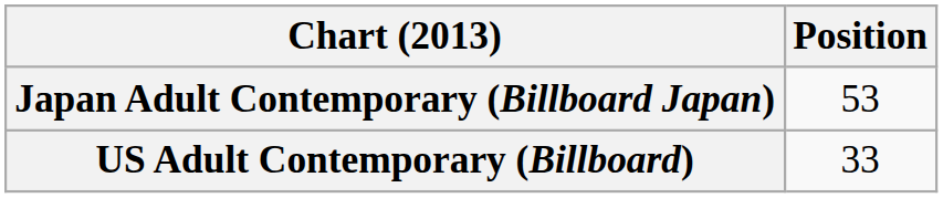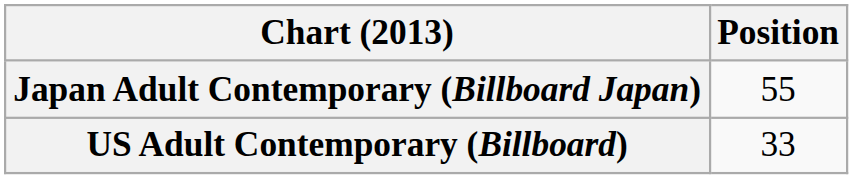 <table class="wikitable sortable plainrowheaders" style="text-align:center">
 <tr>
 <th scope="col">Chart (2013)</th>
 <th scope="col">Position</th>
 </tr>
 <tr>
 <th scope="row">Japan Adult Contemporary (<em>Billboard Japan</em>)</th>
-<td>53</td>
+<td>55</td>
 </tr>
 <tr>
 <th scope="row">US Adult Contemporary (<em>Billboard</em>)</th>
 <td>33</td>
 </tr>
 </table>
